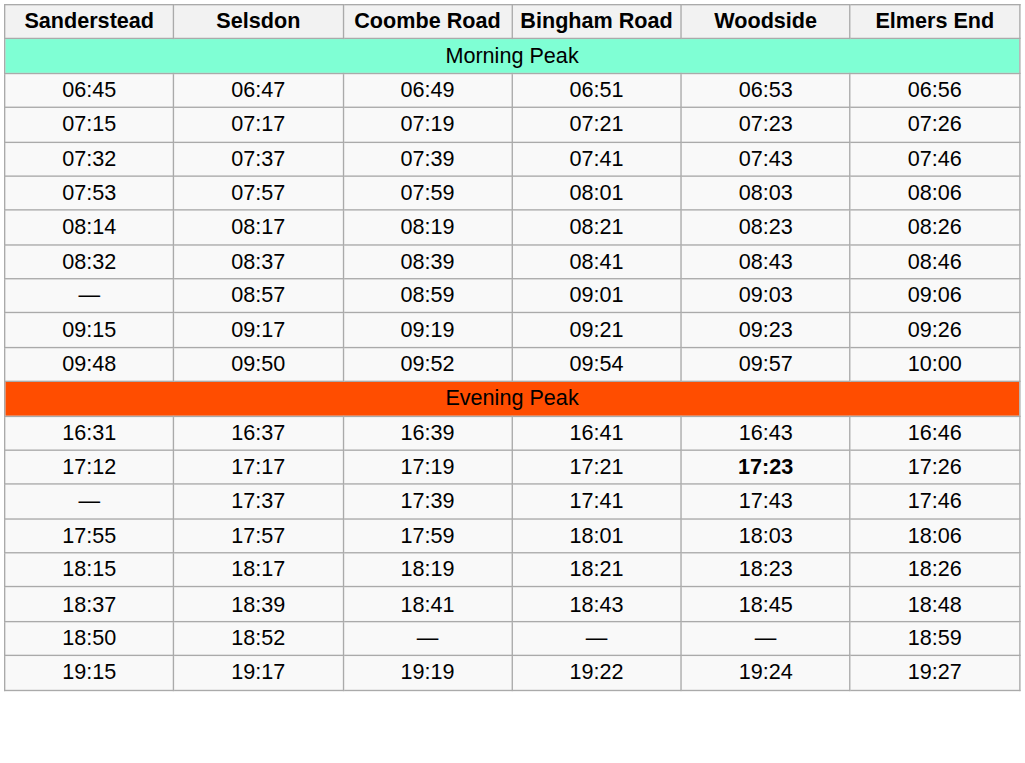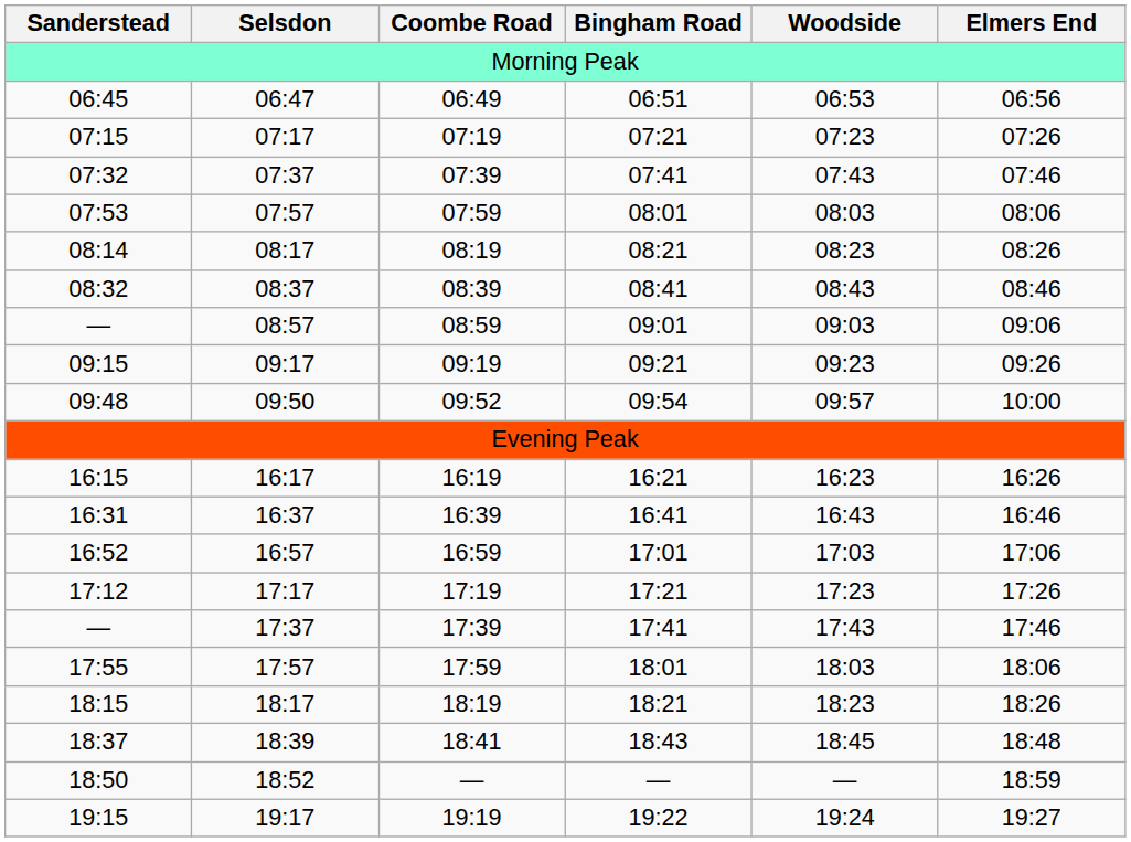 <table class="wikitable" style="text-align:center">
 <tr>
 <th width="16%">Sanderstead</th>
 <th width="16%">Selsdon</th>
 <th width="16%">Coombe Road</th>
 <th width="16%">Bingham Road</th>
 <th width="16%">Woodside</th>
 <th width="16%">Elmers End</th>
 </tr>
 <tr>
 <td colspan="6" style="background:#7FFFD4">Morning Peak</td>
 </tr>
 <tr>
 <td>06:45</td>
 <td>06:47</td>
 <td>06:49</td>
 <td>06:51</td>
 <td>06:53</td>
 <td>06:56</td>
 </tr>
 <tr>
 <td>07:15</td>
 <td>07:17</td>
 <td>07:19</td>
 <td>07:21</td>
 <td>07:23</td>
 <td>07:26</td>
 </tr>
 <tr>
 <td>07:32</td>
 <td>07:37</td>
 <td>07:39</td>
 <td>07:41</td>
 <td>07:43</td>
 <td>07:46</td>
 </tr>
 <tr>
 <td>07:53</td>
 <td>07:57</td>
 <td>07:59</td>
 <td>08:01</td>
 <td>08:03</td>
 <td>08:06</td>
 </tr>
 <tr>
 <td>08:14</td>
 <td>08:17</td>
 <td>08:19</td>
 <td>08:21</td>
 <td>08:23</td>
 <td>08:26</td>
 </tr>
 <tr>
 <td>08:32</td>
 <td>08:37</td>
 <td>08:39</td>
 <td>08:41</td>
 <td>08:43</td>
 <td>08:46</td>
 </tr>
 <tr>
 <td>—</td>
 <td>08:57</td>
 <td>08:59</td>
 <td>09:01</td>
 <td>09:03</td>
 <td>09:06</td>
 </tr>
 <tr>
 <td>09:15</td>
 <td>09:17</td>
 <td>09:19</td>
 <td>09:21</td>
 <td>09:23</td>
 <td>09:26</td>
 </tr>
 <tr>
 <td>09:48</td>
 <td>09:50</td>
 <td>09:52</td>
 <td>09:54</td>
 <td>09:57</td>
 <td>10:00</td>
 </tr>
 <tr>
 <td colspan="6" style="background:#FF4D00">Evening Peak</td>
 </tr>
 <tr>
+<td>16:15</td>
+<td>16:17</td>
+<td>16:19</td>
+<td>16:21</td>
+<td>16:23</td>
+<td>16:26</td>
+</tr>
+<tr>
 <td>16:31</td>
 <td>16:37</td>
 <td>16:39</td>
 <td>16:41</td>
 <td>16:43</td>
 <td>16:46</td>
 </tr>
 <tr>
+<td>16:52</td>
+<td>16:57</td>
+<td>16:59</td>
+<td>17:01</td>
+<td>17:03</td>
+<td>17:06</td>
+</tr>
+<tr>
 <td>17:12</td>
 <td>17:17</td>
 <td>17:19</td>
 <td>17:21</td>
-<td><strong>17:23</strong></td>
+<td>17:23</td>
 <td>17:26</td>
 </tr>
 <tr>
 <td>—</td>
 <td>17:37</td>
 <td>17:39</td>
 <td>17:41</td>
 <td>17:43</td>
 <td>17:46</td>
 </tr>
 <tr>
 <td>17:55</td>
 <td>17:57</td>
 <td>17:59</td>
 <td>18:01</td>
 <td>18:03</td>
 <td>18:06</td>
 </tr>
 <tr>
 <td>18:15</td>
 <td>18:17</td>
 <td>18:19</td>
 <td>18:21</td>
 <td>18:23</td>
 <td>18:26</td>
 </tr>
 <tr>
 <td>18:37</td>
 <td>18:39</td>
 <td>18:41</td>
 <td>18:43</td>
 <td>18:45</td>
 <td>18:48</td>
 </tr>
 <tr>
 <td>18:50</td>
 <td>18:52</td>
 <td>—</td>
 <td>—</td>
 <td>—</td>
 <td>18:59</td>
 </tr>
 <tr>
 <td>19:15</td>
 <td>19:17</td>
 <td>19:19</td>
 <td>19:22</td>
 <td>19:24</td>
 <td>19:27</td>
 </tr>
 </table>
